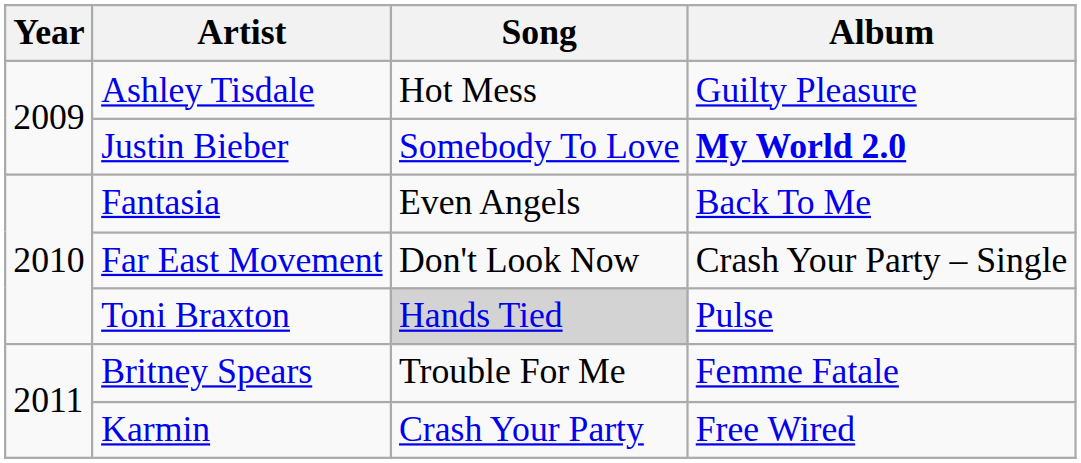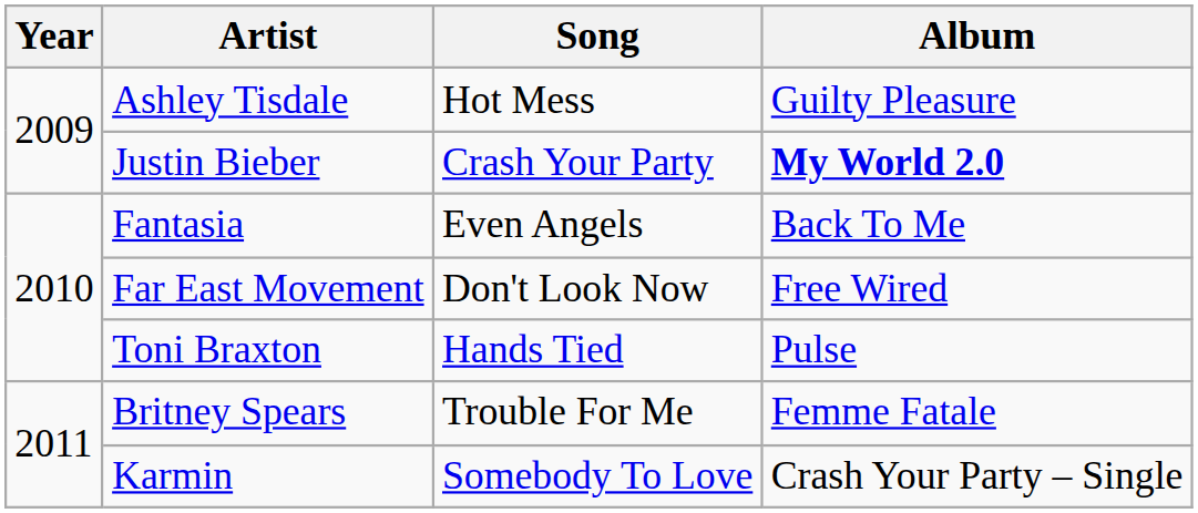 <table class="wikitable">
 <tr>
 <th>Year</th>
 <th>Artist</th>
 <th>Song</th>
 <th>Album</th>
 </tr>
 <tr>
 <td rowspan="2">2009</td>
 <td><a href='#'>Ashley Tisdale</a></td>
 <td>Hot Mess</td>
 <td><a href='#'>Guilty Pleasure</a></td>
 </tr>
 <tr>
 <td><a href='#'>Justin Bieber</a></td>
-<td><a href='#'>Somebody To Love</a></td>
+<td><a href='#'>Crash Your Party</a></td>
 <td><strong><a href='#'>My World 2.0</a></strong></td>
 </tr>
 <tr>
 <td rowspan="3">2010</td>
 <td><a href='#'>Fantasia</a></td>
 <td>Even Angels</td>
 <td><a href='#'>Back To Me</a></td>
 </tr>
 <tr>
 <td><a href='#'>Far East Movement</a></td>
 <td>Don't Look Now</td>
-<td>Crash Your Party – Single</td>
+<td><a href='#'>Free Wired</a></td>
 </tr>
 <tr>
 <td><a href='#'>Toni Braxton</a></td>
-<td style="background: lightgrey;"><a href='#'>Hands Tied</a></td>
+<td><a href='#'>Hands Tied</a></td>
 <td><a href='#'>Pulse</a></td>
 </tr>
 <tr>
 <td rowspan="2">2011</td>
 <td><a href='#'>Britney Spears</a></td>
 <td>Trouble For Me</td>
 <td><a href='#'>Femme Fatale</a></td>
 </tr>
 <tr>
 <td><a href='#'>Karmin</a></td>
-<td><a href='#'>Crash Your Party</a></td>
-<td><a href='#'>Free Wired</a></td>
+<td><a href='#'>Somebody To Love</a></td>
+<td>Crash Your Party – Single</td>
 </tr>
 </table>
